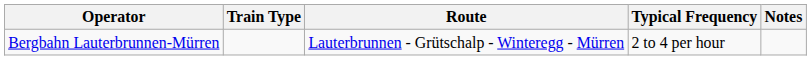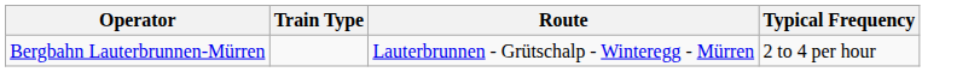 <table class="wikitable vatop">
 <tr>
 <th>Operator</th>
 <th>Train Type</th>
 <th>Route</th>
 <th>Typical Frequency</th>
-<th>Notes</th>
 </tr>
 <tr>
 <td><a href='#'>Bergbahn Lauterbrunnen-Mürren</a></td>
 <td></td>
 <td><a href='#'>Lauterbrunnen</a> - Grütschalp - <a href='#'>Winteregg</a> - <a href='#'>Mürren</a></td>
 <td>2 to 4 per hour</td>
-<td></td>
 </tr>
 </table>
